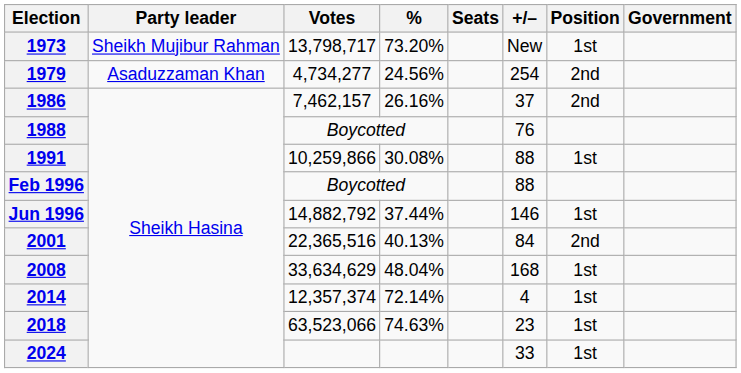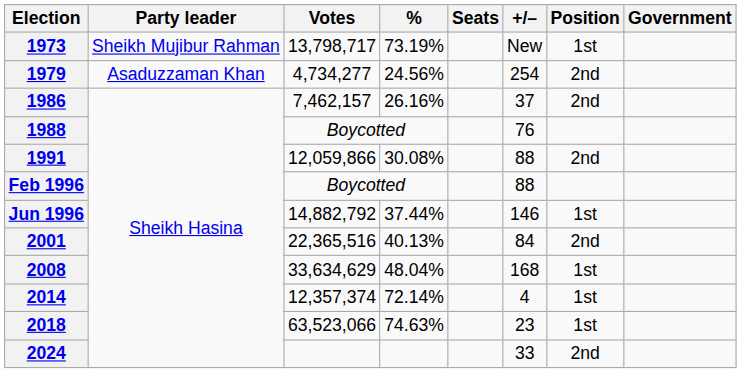 <table class=wikitable style=text-align:center>
 <tr>
 <th>Election</th>
 <th>Party leader</th>
 <th>Votes</th>
 <th>%</th>
 <th>Seats</th>
 <th>+/–</th>
 <th>Position</th>
 <th>Government</th>
 </tr>
 <tr>
 <th><a href='#'>1973</a></th>
 <td><a href='#'>Sheikh Mujibur Rahman</a></td>
 <td>13,798,717</td>
-<td>73.20%</td>
+<td>73.19%</td>
 <td></td>
 <td>New</td>
 <td> 1st</td>
 <td></td>
 </tr>
 <tr>
 <th><a href='#'>1979</a></th>
 <td><a href='#'>Asaduzzaman Khan</a></td>
 <td>4,734,277</td>
 <td>24.56%</td>
 <td></td>
 <td> 254</td>
 <td> 2nd</td>
 <td></td>
 </tr>
 <tr>
 <th><a href='#'>1986</a></th>
 <td rowspan="10"><a href='#'>Sheikh Hasina</a></td>
 <td>7,462,157</td>
 <td>26.16%</td>
 <td></td>
 <td> 37</td>
 <td> 2nd</td>
 <td></td>
 </tr>
 <tr>
 <th><a href='#'>1988</a></th>
 <td colspan="2" align=center><em>Boycotted</em></td>
 <td></td>
 <td> 76</td>
 <td></td>
 <td></td>
 </tr>
 <tr>
 <th><a href='#'>1991</a></th>
-<td>10,259,866</td>
+<td>12,059,866</td>
 <td>30.08%</td>
 <td></td>
 <td> 88</td>
-<td> 1st</td>
+<td> 2nd</td>
 <td></td>
 </tr>
 <tr>
 <th><a href='#'>Feb 1996</a></th>
 <td colspan="2" align=center><em>Boycotted</em></td>
 <td></td>
 <td> 88</td>
 <td></td>
 <td></td>
 </tr>
 <tr>
 <th><a href='#'>Jun 1996</a></th>
 <td>14,882,792</td>
 <td>37.44%</td>
 <td></td>
 <td> 146</td>
 <td> 1st</td>
 <td></td>
 </tr>
 <tr>
 <th><a href='#'>2001</a></th>
 <td>22,365,516</td>
 <td>40.13%</td>
 <td></td>
 <td> 84</td>
 <td> 2nd</td>
 <td></td>
 </tr>
 <tr>
 <th><a href='#'>2008</a></th>
 <td>33,634,629</td>
 <td>48.04%</td>
 <td></td>
 <td> 168</td>
 <td> 1st</td>
 <td></td>
 </tr>
 <tr>
 <th><a href='#'>2014</a></th>
 <td>12,357,374</td>
 <td>72.14%</td>
 <td></td>
 <td> 4</td>
 <td> 1st</td>
 <td></td>
 </tr>
 <tr>
 <th><a href='#'>2018</a></th>
 <td>63,523,066</td>
 <td>74.63%</td>
 <td></td>
 <td> 23</td>
 <td> 1st</td>
 <td></td>
 </tr>
 <tr>
 <th><a href='#'>2024</a></th>
 <td></td>
 <td></td>
 <td></td>
 <td> 33</td>
-<td> 1st</td>
+<td> 2nd</td>
 <td></td>
 </tr>
 </table>
